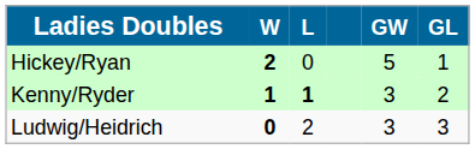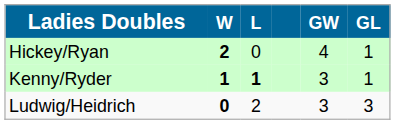 <table align=center cellpadding="3" cellspacing="0" style="background: #f9f9f9; border: 1px #aaa solid; border-collapse: collapse; font-size: 95%;" width=330>
 <tr bgcolor=#006699 style="color:white;">
 <th width=34% style=font-size:120%><strong>Ladies Doubles</strong></th>
 <th width=5%>W</th>
 <th width=5%>L</th>
 <th width=5%></th>
 <th width=5%>GW</th>
 <th width=5%>GL</th>
 </tr>
 <tr align=center bgcolor=#ccffcc>
 <td align=left> Hickey/Ryan</td>
 <td><strong>2</strong></td>
 <td>0</td>
 <td></td>
-<td>5</td>
+<td>4</td>
 <td>1</td>
 </tr>
 <tr align=center bgcolor=#ccffcc>
 <td align=left> Kenny/Ryder</td>
 <td><strong>1</strong></td>
 <td><strong>1</strong></td>
 <td></td>
 <td>3</td>
-<td>2</td>
+<td>1</td>
 </tr>
 <tr align=center>
 <td align=left> Ludwig/Heidrich</td>
 <td><strong>0</strong></td>
 <td>2</td>
 <td></td>
 <td>3</td>
 <td>3</td>
 </tr>
 </table>
